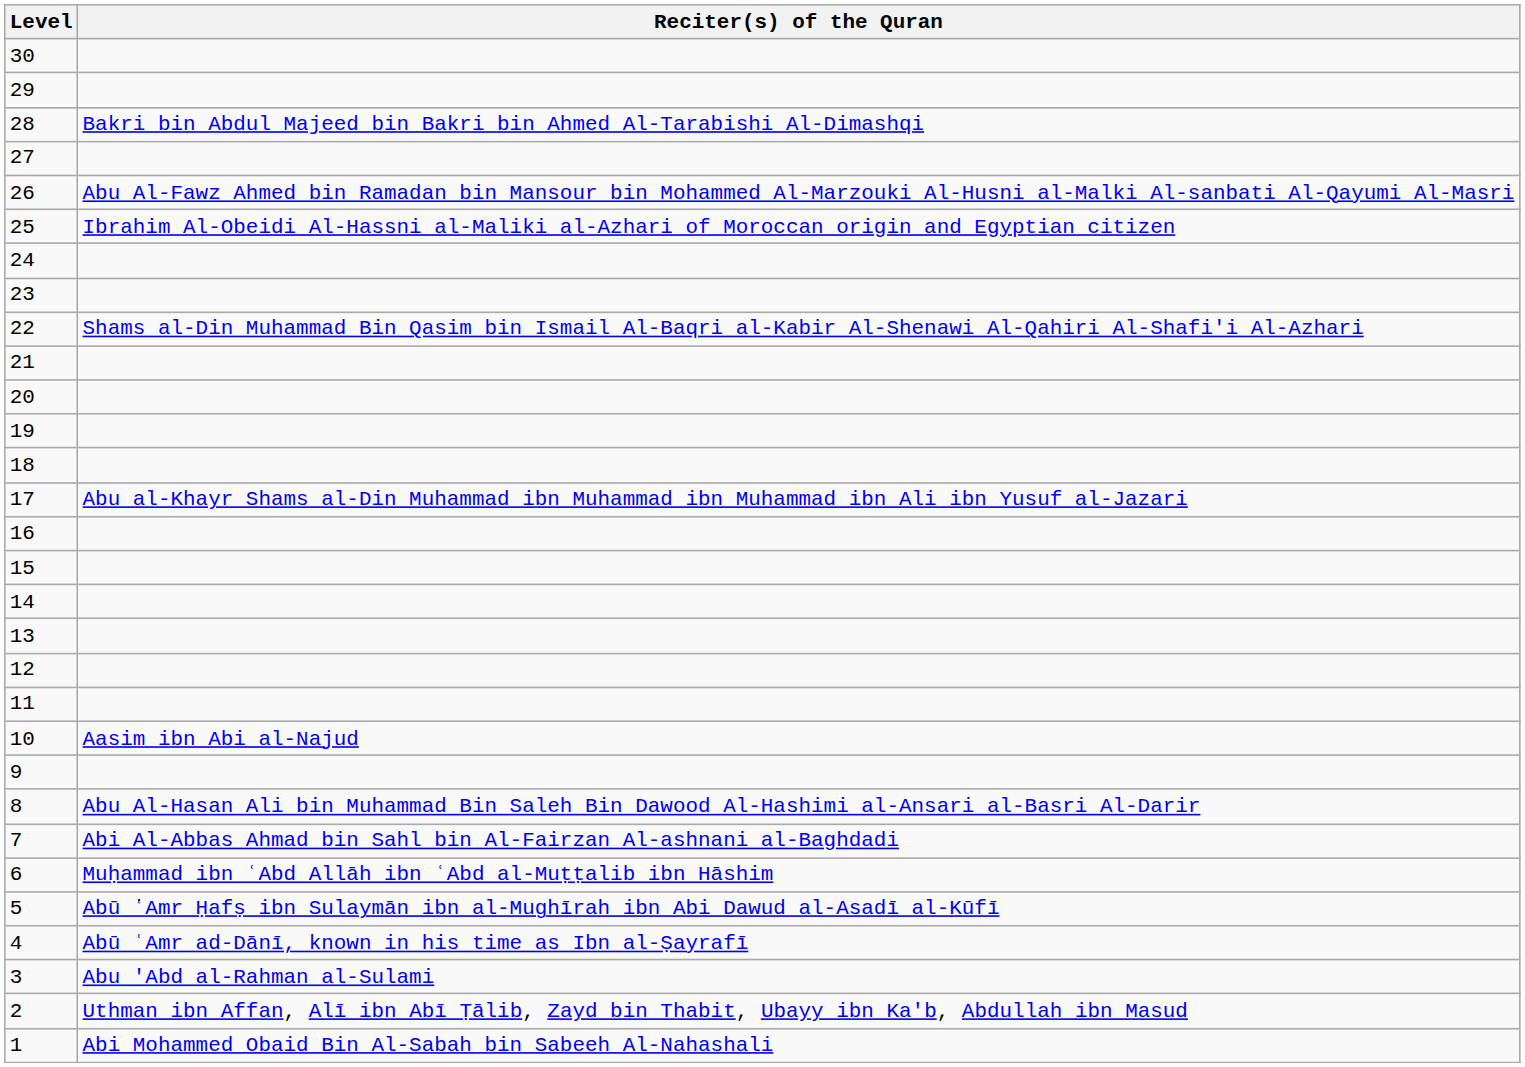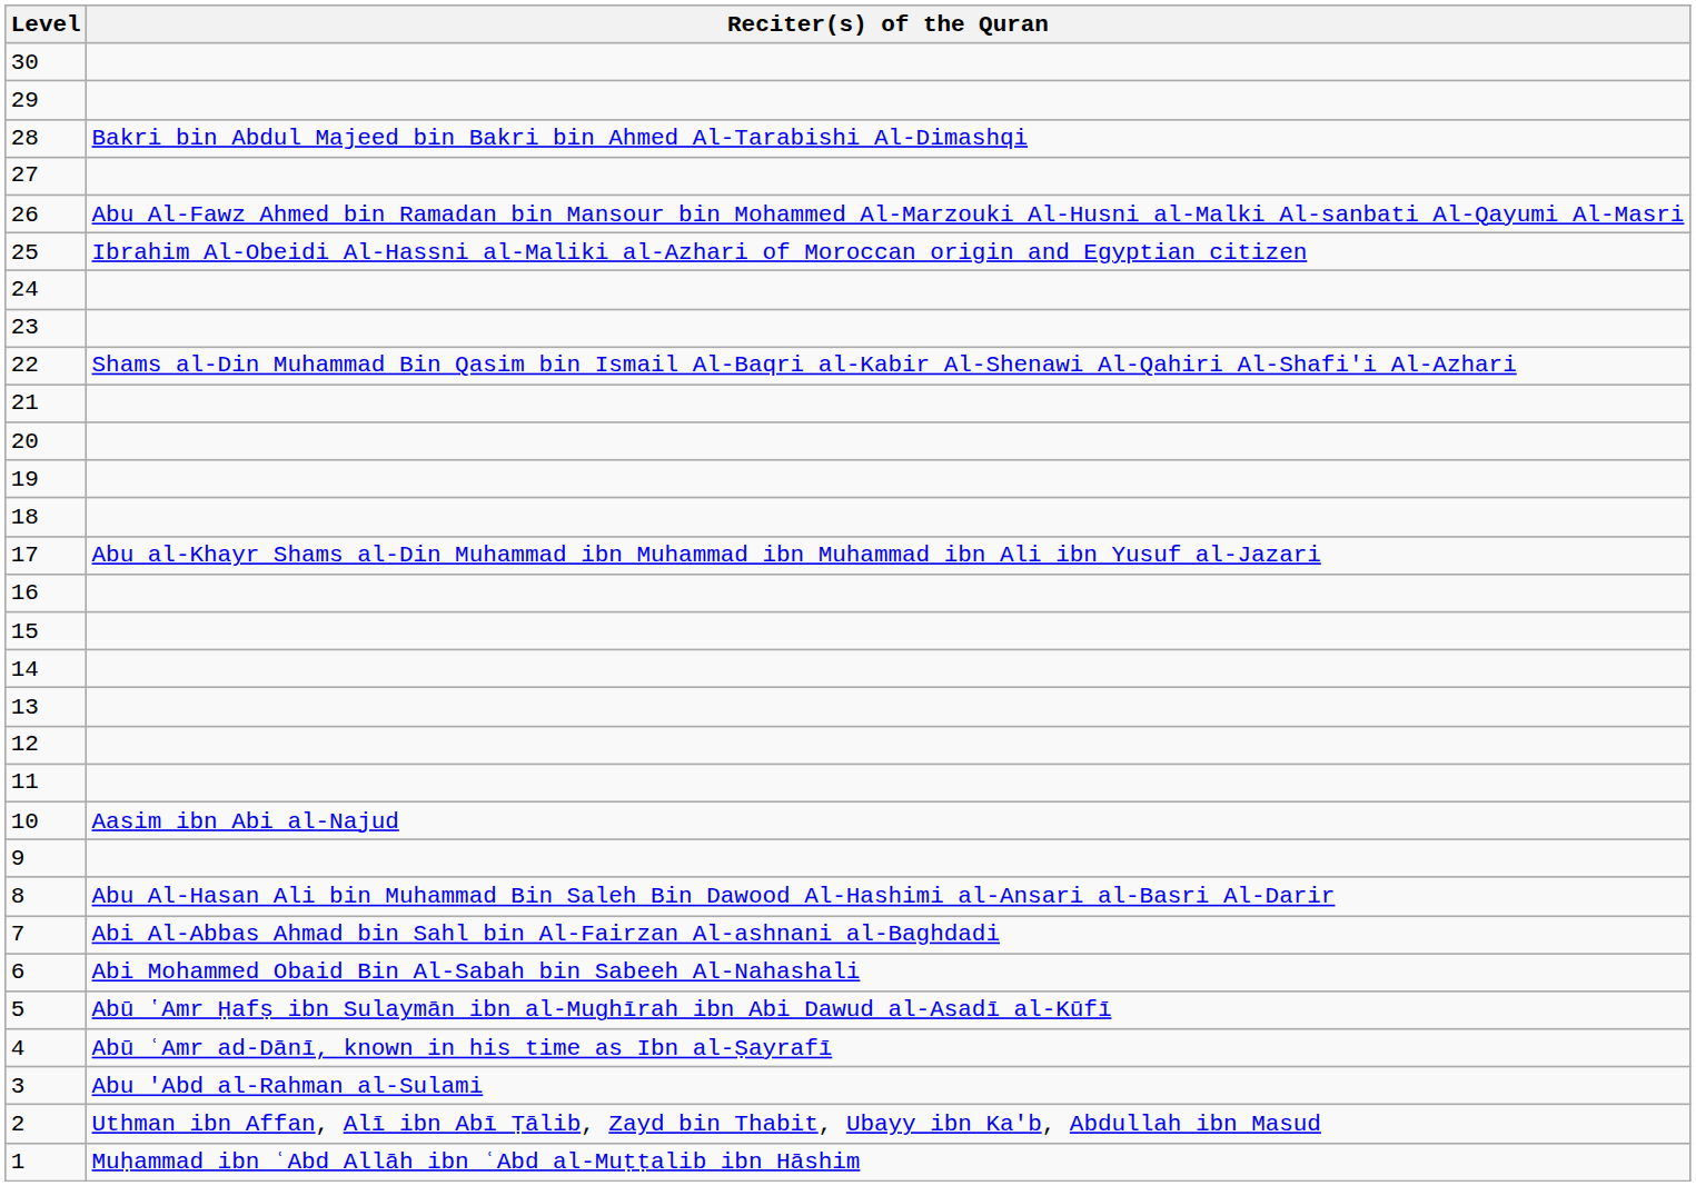 <table class="wikitable">
 <tr>
 <th>Level</th>
 <th>Reciter(s) of the Quran</th>
 </tr>
 <tr>
 <td>30</td>
 <td></td>
 </tr>
 <tr>
 <td>29</td>
 <td></td>
 </tr>
 <tr>
 <td>28</td>
 <td><a href='#'>Bakri bin Abdul Majeed bin Bakri bin Ahmed Al-Tarabishi Al-Dimashqi</a></td>
 </tr>
 <tr>
 <td>27</td>
 <td></td>
 </tr>
 <tr>
 <td>26</td>
 <td><a href='#'>Abu Al-Fawz Ahmed bin Ramadan bin Mansour bin Mohammed Al-Marzouki Al-Husni al-Malki Al-sanbati Al-Qayumi Al-Masri</a></td>
 </tr>
 <tr>
 <td>25</td>
 <td><a href='#'>Ibrahim Al-Obeidi Al-Hassni al-Maliki al-Azhari of Moroccan origin and Egyptian citizen</a></td>
 </tr>
 <tr>
 <td>24</td>
 <td></td>
 </tr>
 <tr>
 <td>23</td>
 <td></td>
 </tr>
 <tr>
 <td>22</td>
 <td><a href='#'>Shams al-Din Muhammad Bin Qasim bin Ismail Al-Baqri al-Kabir Al-Shenawi Al-Qahiri Al-Shafi'i Al-Azhari</a></td>
 </tr>
 <tr>
 <td>21</td>
 <td></td>
 </tr>
 <tr>
 <td>20</td>
 <td></td>
 </tr>
 <tr>
 <td>19</td>
 <td></td>
 </tr>
 <tr>
 <td>18</td>
 <td></td>
 </tr>
 <tr>
 <td>17</td>
 <td><a href='#'>Abu al-Khayr Shams al-Din Muhammad ibn Muhammad ibn Muhammad ibn Ali ibn Yusuf al-Jazari</a></td>
 </tr>
 <tr>
 <td>16</td>
 <td></td>
 </tr>
 <tr>
 <td>15</td>
 <td></td>
 </tr>
 <tr>
 <td>14</td>
 <td></td>
 </tr>
 <tr>
 <td>13</td>
 <td></td>
 </tr>
 <tr>
 <td>12</td>
 <td></td>
 </tr>
 <tr>
 <td>11</td>
 <td></td>
 </tr>
 <tr>
 <td>10</td>
 <td><a href='#'>Aasim ibn Abi al-Najud</a></td>
 </tr>
 <tr>
 <td>9</td>
 <td></td>
 </tr>
 <tr>
 <td>8</td>
 <td><a href='#'>Abu Al-Hasan Ali bin Muhammad Bin Saleh Bin Dawood Al-Hashimi al-Ansari al-Basri Al-Darir</a></td>
 </tr>
 <tr>
 <td>7</td>
 <td><a href='#'>Abi Al-Abbas Ahmad bin Sahl bin Al-Fairzan Al-ashnani al-Baghdadi</a></td>
 </tr>
 <tr>
 <td>6</td>
-<td><a href='#'>Muḥammad ibn ʿAbd Allāh ibn ʿAbd al-Muṭṭalib ibn Hāshim</a></td>
+<td><a href='#'>Abi Mohammed Obaid Bin Al-Sabah bin Sabeeh Al-Nahashali</a></td>
 </tr>
 <tr>
 <td>5</td>
 <td><a href='#'>Abū ʽAmr Ḥafṣ ibn Sulaymān ibn al-Mughīrah ibn Abi Dawud al-Asadī al-Kūfī</a></td>
 </tr>
 <tr>
 <td>4</td>
 <td><a href='#'>Abū ʿAmr ad-Dānī, known in his time as Ibn al-Ṣayrafī</a></td>
 </tr>
 <tr>
 <td>3</td>
 <td><a href='#'>Abu 'Abd al-Rahman al-Sulami</a></td>
 </tr>
 <tr>
 <td>2</td>
 <td><a href='#'>Uthman ibn Affan</a>, <a href='#'>Alī ibn Abī Ṭālib</a>, <a href='#'>Zayd bin Thabit</a>, <a href='#'>Ubayy ibn Ka'b</a>, <a href='#'>Abdullah ibn Masud</a></td>
 </tr>
 <tr>
 <td>1</td>
-<td><a href='#'>Abi Mohammed Obaid Bin Al-Sabah bin Sabeeh Al-Nahashali</a></td>
+<td><a href='#'>Muḥammad ibn ʿAbd Allāh ibn ʿAbd al-Muṭṭalib ibn Hāshim</a></td>
 </tr>
 </table>
